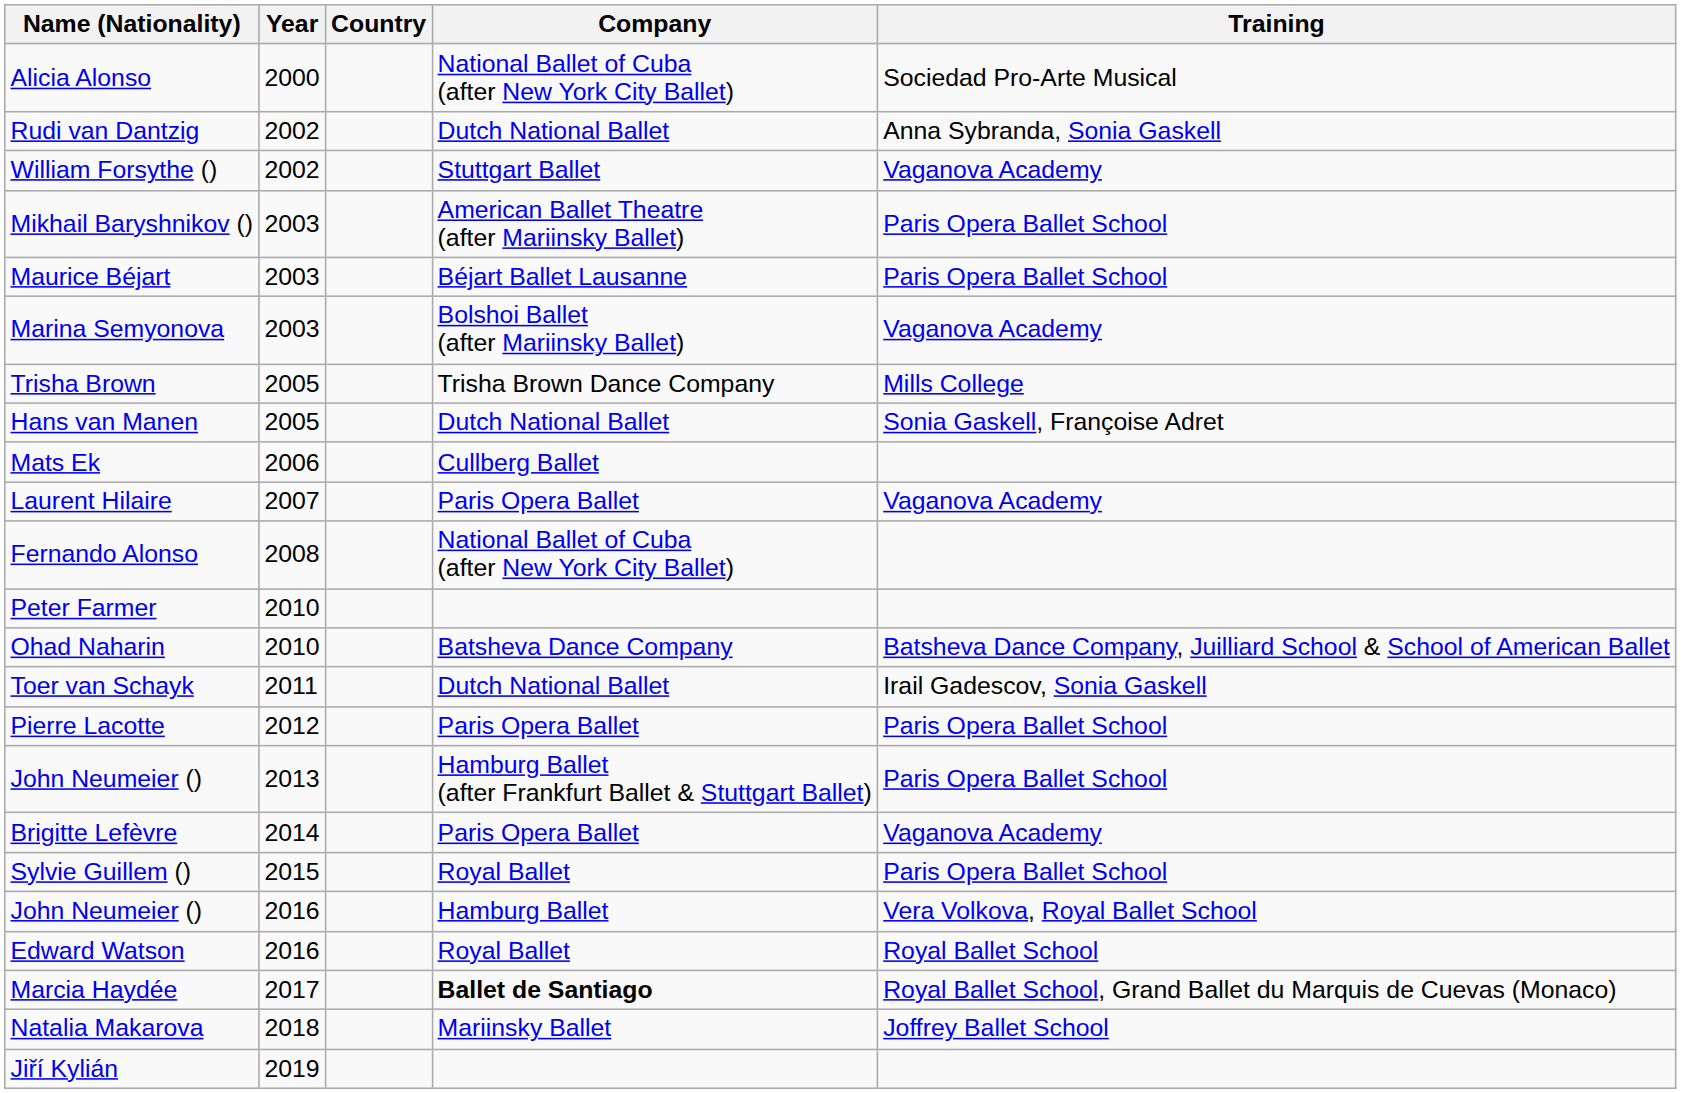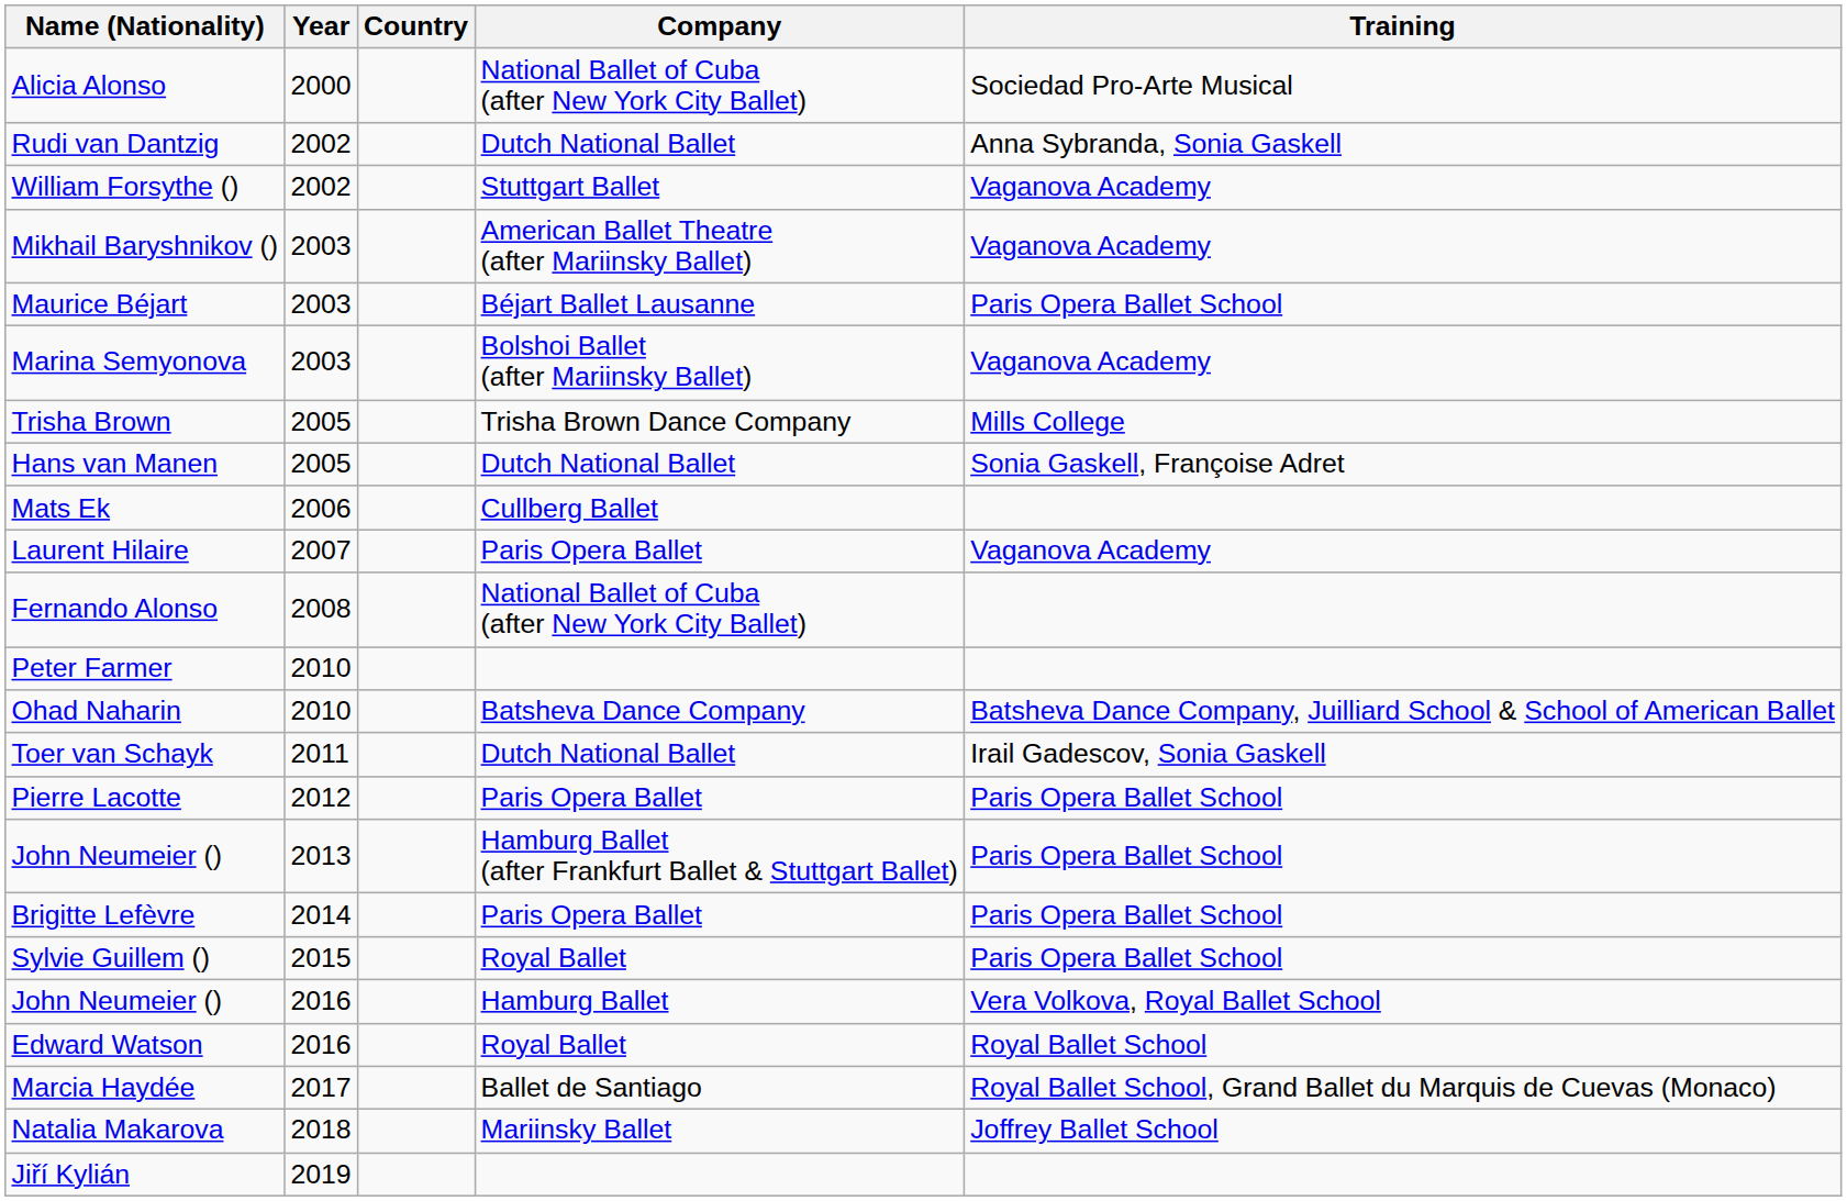 <table class="wikitable">
 <tr>
 <th>Name (Nationality)</th>
 <th>Year</th>
 <th>Country</th>
 <th>Company</th>
 <th>Training</th>
 </tr>
 <tr>
 <td><a href='#'>Alicia Alonso</a></td>
 <td>2000</td>
 <td></td>
 <td><a href='#'>National Ballet of Cuba</a> <br> (after <a href='#'>New York City Ballet</a>)</td>
 <td>Sociedad Pro-Arte Musical</td>
 </tr>
 <tr>
 <td><a href='#'>Rudi van Dantzig</a></td>
 <td>2002</td>
 <td></td>
 <td><a href='#'>Dutch National Ballet</a></td>
 <td>Anna Sybranda, <a href='#'>Sonia Gaskell</a></td>
 </tr>
 <tr>
 <td><a href='#'>William Forsythe</a> ()</td>
 <td>2002</td>
 <td></td>
 <td><a href='#'>Stuttgart Ballet</a></td>
 <td><a href='#'>Vaganova Academy</a></td>
 </tr>
 <tr>
 <td><a href='#'>Mikhail Baryshnikov</a> ()</td>
 <td>2003</td>
 <td></td>
 <td><a href='#'>American Ballet Theatre</a> <br> (after <a href='#'>Mariinsky Ballet</a>)</td>
-<td><a href='#'>Paris Opera Ballet School</a></td>
+<td><a href='#'>Vaganova Academy</a></td>
 </tr>
 <tr>
 <td><a href='#'>Maurice Béjart</a></td>
 <td>2003</td>
 <td></td>
 <td><a href='#'>Béjart Ballet Lausanne</a></td>
 <td><a href='#'>Paris Opera Ballet School</a></td>
 </tr>
 <tr>
 <td><a href='#'>Marina Semyonova</a></td>
 <td>2003</td>
 <td></td>
 <td><a href='#'>Bolshoi Ballet</a> <br> (after <a href='#'>Mariinsky Ballet</a>)</td>
 <td><a href='#'>Vaganova Academy</a></td>
 </tr>
 <tr>
 <td><a href='#'>Trisha Brown</a></td>
 <td>2005</td>
 <td></td>
 <td>Trisha Brown Dance Company</td>
 <td><a href='#'>Mills College</a></td>
 </tr>
 <tr>
 <td><a href='#'>Hans van Manen</a></td>
 <td>2005</td>
 <td></td>
 <td><a href='#'>Dutch National Ballet</a></td>
 <td><a href='#'>Sonia Gaskell</a>, Françoise Adret</td>
 </tr>
 <tr>
 <td><a href='#'>Mats Ek</a></td>
 <td>2006</td>
 <td></td>
 <td><a href='#'>Cullberg Ballet</a></td>
 <td></td>
 </tr>
 <tr>
 <td><a href='#'>Laurent Hilaire</a></td>
 <td>2007</td>
 <td></td>
 <td><a href='#'>Paris Opera Ballet</a></td>
 <td><a href='#'>Vaganova Academy</a></td>
 </tr>
 <tr>
 <td><a href='#'>Fernando Alonso</a></td>
 <td>2008</td>
 <td></td>
 <td><a href='#'>National Ballet of Cuba</a> <br> (after <a href='#'>New York City Ballet</a>)</td>
 <td></td>
 </tr>
 <tr>
 <td><a href='#'>Peter Farmer</a></td>
 <td>2010</td>
 <td></td>
 <td></td>
 <td></td>
 </tr>
 <tr>
 <td><a href='#'>Ohad Naharin</a></td>
 <td>2010</td>
 <td></td>
 <td><a href='#'>Batsheva Dance Company</a></td>
 <td><a href='#'>Batsheva Dance Company</a>, <a href='#'>Juilliard School</a> & <a href='#'>School of American Ballet</a></td>
 </tr>
 <tr>
 <td><a href='#'>Toer van Schayk</a></td>
 <td>2011</td>
 <td></td>
 <td><a href='#'>Dutch National Ballet</a></td>
 <td>Irail Gadescov, <a href='#'>Sonia Gaskell</a></td>
 </tr>
 <tr>
 <td><a href='#'>Pierre Lacotte</a></td>
 <td>2012</td>
 <td></td>
 <td><a href='#'>Paris Opera Ballet</a></td>
 <td><a href='#'>Paris Opera Ballet School</a></td>
 </tr>
 <tr>
 <td><a href='#'>John Neumeier</a> ()</td>
 <td>2013</td>
 <td></td>
 <td><a href='#'>Hamburg Ballet</a> <br> (after Frankfurt Ballet & <a href='#'>Stuttgart Ballet</a>)</td>
 <td><a href='#'>Paris Opera Ballet School</a></td>
 </tr>
 <tr>
 <td><a href='#'>Brigitte Lefèvre</a></td>
 <td>2014</td>
 <td></td>
 <td><a href='#'>Paris Opera Ballet</a></td>
-<td><a href='#'>Vaganova Academy</a></td>
+<td><a href='#'>Paris Opera Ballet School</a></td>
 </tr>
 <tr>
 <td><a href='#'>Sylvie Guillem</a> ()</td>
 <td>2015</td>
 <td></td>
 <td><a href='#'>Royal Ballet</a></td>
 <td><a href='#'>Paris Opera Ballet School</a></td>
 </tr>
 <tr>
 <td><a href='#'>John Neumeier</a> ()</td>
 <td>2016</td>
 <td></td>
 <td><a href='#'>Hamburg Ballet</a></td>
 <td><a href='#'>Vera Volkova</a>, <a href='#'>Royal Ballet School</a></td>
 </tr>
 <tr>
 <td><a href='#'>Edward Watson</a></td>
 <td>2016</td>
 <td></td>
 <td><a href='#'>Royal Ballet</a></td>
 <td><a href='#'>Royal Ballet School</a></td>
 </tr>
 <tr>
 <td><a href='#'>Marcia Haydée</a></td>
 <td>2017</td>
 <td></td>
-<td><strong>Ballet de Santiago</strong></td>
+<td>Ballet de Santiago</td>
 <td><a href='#'>Royal Ballet School</a>, Grand Ballet du Marquis de Cuevas (Monaco)</td>
 </tr>
 <tr>
 <td><a href='#'>Natalia Makarova</a></td>
 <td>2018</td>
 <td></td>
 <td><a href='#'>Mariinsky Ballet</a></td>
 <td><a href='#'>Joffrey Ballet School</a></td>
 </tr>
 <tr>
 <td><a href='#'>Jiří Kylián</a></td>
 <td>2019</td>
 <td></td>
 <td></td>
 <td></td>
 </tr>
 </table>
